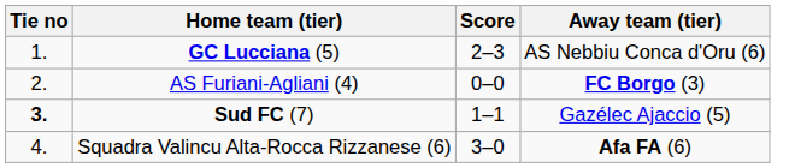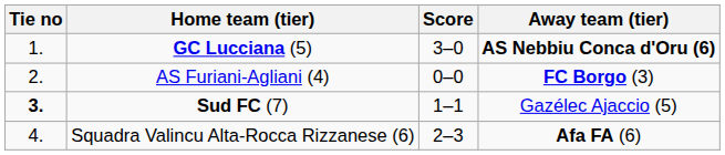 <table class="wikitable" style="text-align: center">
 <tr>
 <th>Tie no</th>
 <th>Home team (tier)</th>
 <th>Score</th>
 <th>Away team (tier)</th>
 </tr>
 <tr>
 <td>1.</td>
 <td><strong><a href='#'>GC Lucciana</a></strong> (5)</td>
-<td>2–3</td>
-<td>AS Nebbiu Conca d'Oru (6)</td>
+<td>3–0</td>
+<td><strong>AS Nebbiu Conca d'Oru (6)</strong></td>
 </tr>
 <tr>
 <td>2.</td>
 <td><a href='#'>AS Furiani-Agliani</a> (4)</td>
 <td>0–0 </td>
 <td><strong><a href='#'>FC Borgo</a></strong> (3)</td>
 </tr>
 <tr>
 <td><strong>3.</strong></td>
 <td><strong>Sud FC</strong> (7)</td>
 <td>1–1 </td>
 <td><a href='#'>Gazélec Ajaccio</a> (5)</td>
 </tr>
 <tr>
 <td>4.</td>
 <td>Squadra Valincu Alta-Rocca Rizzanese (6)</td>
-<td>3–0</td>
+<td>2–3</td>
 <td><strong>Afa FA</strong> (6)</td>
 </tr>
 </table>
